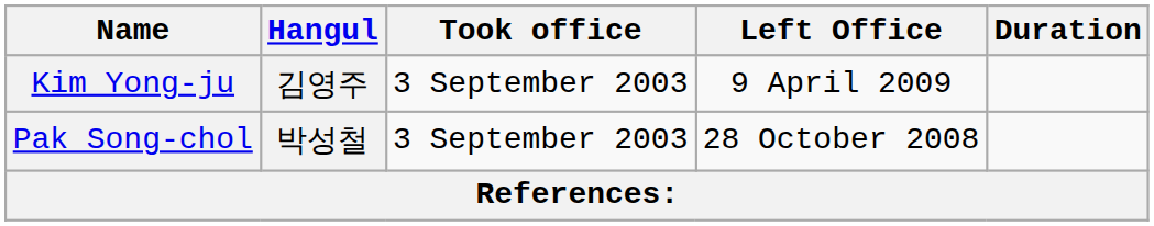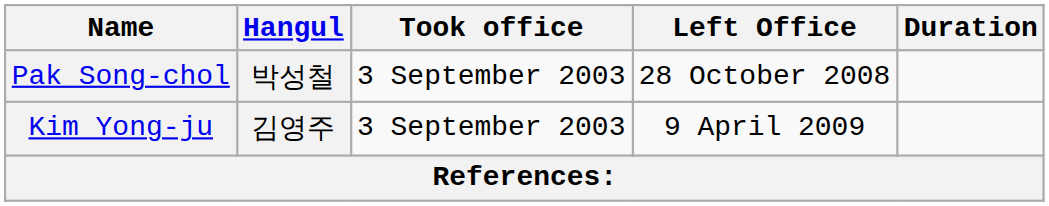 <table class="wikitable sortable">
 <tr>
 <th>Name</th>
 <th class="unsortable"><a href='#'>Hangul</a></th>
 <th>Took office</th>
 <th>Left Office</th>
 <th>Duration</th>
 </tr>
 <tr>
+<th align="center" scope="row" style="font-weight:normal;"><a href='#'>Pak Song-chol</a></th>
+<th align="center" scope="row" style="font-weight:normal;">박성철</th>
+<td align="center">3 September 2003</td>
+<td align="center">28 October 2008</td>
+<td align="center"></td>
+</tr>
+<tr>
 <th align="center" scope="row" style="font-weight:normal;"><a href='#'>Kim Yong-ju</a></th>
 <th align="center" scope="row" style="font-weight:normal;">김영주</th>
 <td align="center">3 September 2003</td>
 <td align="center">9 April 2009</td>
 <td align="center"></td>
 </tr>
 <tr>
-<th align="center" scope="row" style="font-weight:normal;"><a href='#'>Pak Song-chol</a></th>
-<th align="center" scope="row" style="font-weight:normal;">박성철</th>
-<td align="center">3 September 2003</td>
-<td align="center">28 October 2008</td>
-<td align="center"></td>
-</tr>
-<tr>
 <th colspan="5" unsortable><strong>References:</strong><br></th>
 </tr>
 </table>
